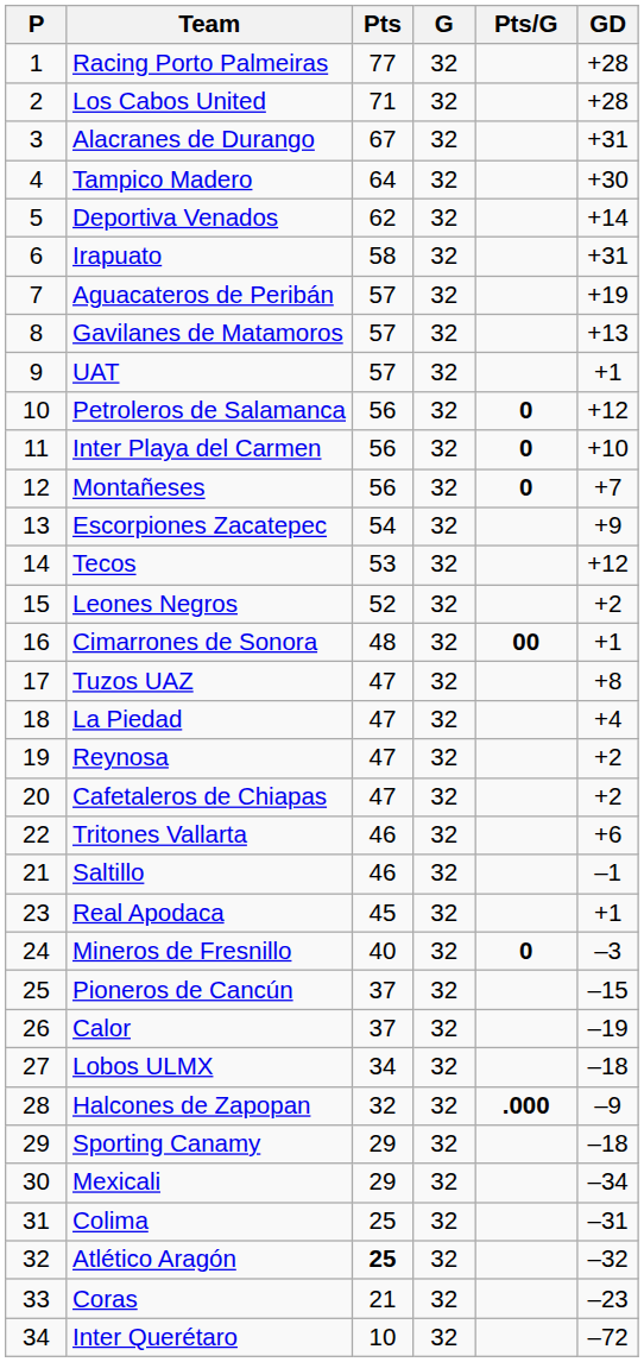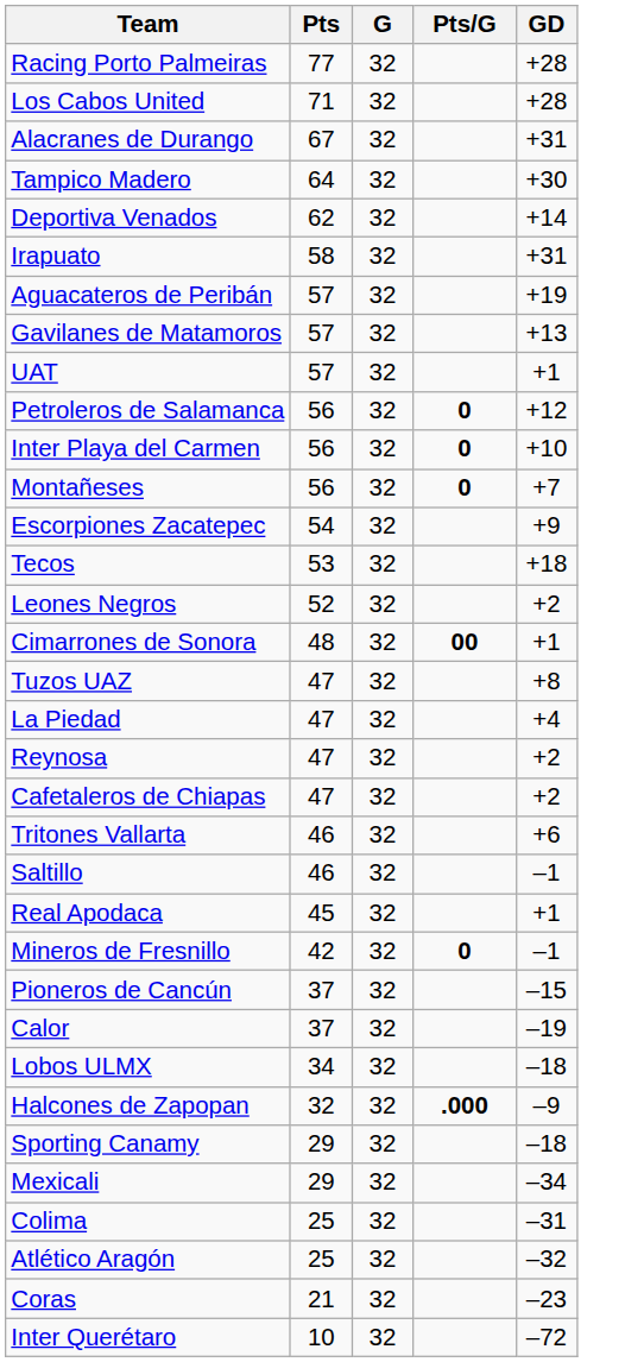 <table class="wikitable" style="text-align: center;">
 <tr>
-<th width=33>P</th>
 <th width=180>Team</th>
 <th width=33>Pts</th>
 <th width=33>G</th>
 <th width=60>Pts/G</th>
 <th width=33>GD</th>
 </tr>
 <tr>
-<td>1</td>
 <td align=left><a href='#'>Racing Porto Palmeiras</a></td>
 <td>77</td>
 <td>32</td>
 <td><strong></strong></td>
 <td>+28</td>
 </tr>
 <tr>
-<td>2</td>
 <td align=left><a href='#'>Los Cabos United</a></td>
 <td>71</td>
 <td>32</td>
 <td><strong></strong></td>
 <td>+28</td>
 </tr>
 <tr>
-<td>3</td>
 <td align=left><a href='#'>Alacranes de Durango</a></td>
 <td>67</td>
 <td>32</td>
 <td><strong></strong></td>
 <td>+31</td>
 </tr>
 <tr>
-<td>4</td>
 <td align=left><a href='#'>Tampico Madero</a></td>
 <td>64</td>
 <td>32</td>
 <td><strong></strong></td>
 <td>+30</td>
 </tr>
 <tr>
-<td>5</td>
 <td align=left><a href='#'>Deportiva Venados</a></td>
 <td>62</td>
 <td>32</td>
 <td><strong></strong></td>
 <td>+14</td>
 </tr>
 <tr>
-<td>6</td>
 <td align=left><a href='#'>Irapuato</a></td>
 <td>58</td>
 <td>32</td>
 <td><strong></strong></td>
 <td>+31</td>
 </tr>
 <tr 5>
-<td>7</td>
 <td align=left><a href='#'>Aguacateros de Peribán</a></td>
 <td>57</td>
 <td>32</td>
 <td><strong></strong></td>
 <td>+19</td>
 </tr>
 <tr>
-<td>8</td>
 <td align=left><a href='#'>Gavilanes de Matamoros</a></td>
 <td>57</td>
 <td>32</td>
 <td><strong></strong></td>
 <td>+13</td>
 </tr>
 <tr>
-<td>9</td>
 <td align=left><a href='#'>UAT</a></td>
 <td>57</td>
 <td>32</td>
 <td><strong></strong></td>
 <td>+1</td>
 </tr>
 <tr>
-<td>10</td>
 <td align=left><a href='#'>Petroleros de Salamanca</a></td>
 <td>56</td>
 <td>32</td>
 <td><strong>0</strong></td>
 <td>+12</td>
 </tr>
 <tr>
-<td>11</td>
 <td align=left><a href='#'>Inter Playa del Carmen</a></td>
 <td>56</td>
 <td>32</td>
 <td><strong>0</strong></td>
 <td>+10</td>
 </tr>
 <tr>
-<td>12</td>
 <td align=left><a href='#'>Montañeses</a></td>
 <td>56</td>
 <td>32</td>
 <td><strong>0</strong></td>
 <td>+7</td>
 </tr>
 <tr>
-<td>13</td>
 <td align=left><a href='#'>Escorpiones Zacatepec</a></td>
 <td>54</td>
 <td>32</td>
 <td><strong></strong></td>
 <td>+9</td>
 </tr>
 <tr>
-<td>14</td>
 <td align=left><a href='#'>Tecos</a></td>
 <td>53</td>
 <td>32</td>
 <td><strong></strong></td>
-<td>+12</td>
+<td>+18</td>
 </tr>
 <tr>
-<td>15</td>
 <td align=left><a href='#'>Leones Negros</a></td>
 <td>52</td>
 <td>32</td>
 <td><strong></strong></td>
 <td>+2</td>
 </tr>
 <tr>
-<td>16</td>
 <td align=left><a href='#'>Cimarrones de Sonora</a></td>
 <td>48</td>
 <td>32</td>
 <td><strong>00</strong></td>
 <td>+1</td>
 </tr>
 <tr>
-<td>17</td>
 <td align=left><a href='#'>Tuzos UAZ</a></td>
 <td>47</td>
 <td>32</td>
 <td><strong></strong></td>
 <td>+8</td>
 </tr>
 <tr>
-<td>18</td>
 <td align=left><a href='#'>La Piedad</a></td>
 <td>47</td>
 <td>32</td>
 <td><strong></strong></td>
 <td>+4</td>
 </tr>
 <tr>
-<td>19</td>
 <td align=left><a href='#'>Reynosa</a></td>
 <td>47</td>
 <td>32</td>
 <td><strong></strong></td>
 <td>+2</td>
 </tr>
 <tr>
-<td>20</td>
 <td align=left><a href='#'>Cafetaleros de Chiapas</a></td>
 <td>47</td>
 <td>32</td>
 <td><strong></strong></td>
 <td>+2</td>
 </tr>
 <tr>
-<td>22</td>
 <td align=left><a href='#'>Tritones Vallarta</a></td>
 <td>46</td>
 <td>32</td>
 <td><strong></strong></td>
 <td>+6</td>
 </tr>
 <tr>
-<td>21</td>
 <td align=left><a href='#'>Saltillo</a></td>
 <td>46</td>
 <td>32</td>
 <td><strong></strong></td>
 <td>–1</td>
 </tr>
 <tr>
-<td>23</td>
 <td align=left><a href='#'>Real Apodaca</a></td>
 <td>45</td>
 <td>32</td>
 <td><strong></strong></td>
 <td>+1</td>
 </tr>
 <tr>
-<td>24</td>
 <td align=left><a href='#'>Mineros de Fresnillo</a></td>
-<td>40</td>
+<td>42</td>
 <td>32</td>
 <td><strong>0</strong></td>
-<td>–3</td>
+<td>–1</td>
 </tr>
 <tr>
-<td>25</td>
 <td align=left><a href='#'>Pioneros de Cancún</a></td>
 <td>37</td>
 <td>32</td>
 <td><strong></strong></td>
 <td>–15</td>
 </tr>
 <tr>
-<td>26</td>
 <td align=left><a href='#'>Calor</a></td>
 <td>37</td>
 <td>32</td>
 <td><strong></strong></td>
 <td>–19</td>
 </tr>
 <tr>
-<td>27</td>
 <td align=left><a href='#'>Lobos ULMX</a></td>
 <td>34</td>
 <td>32</td>
 <td><strong></strong></td>
 <td>–18</td>
 </tr>
 <tr>
-<td>28</td>
 <td align=left><a href='#'>Halcones de Zapopan</a></td>
 <td>32</td>
 <td>32</td>
 <td><strong>.000</strong></td>
 <td>–9</td>
 </tr>
 <tr>
-<td>29</td>
 <td align=left><a href='#'>Sporting Canamy</a></td>
 <td>29</td>
 <td>32</td>
 <td><strong></strong></td>
 <td>–18</td>
 </tr>
 <tr>
-<td>30</td>
 <td align=left><a href='#'>Mexicali</a></td>
 <td>29</td>
 <td>32</td>
 <td><strong></strong></td>
 <td>–34</td>
 </tr>
 <tr>
-<td>31</td>
 <td align=left><a href='#'>Colima</a></td>
 <td>25</td>
 <td>32</td>
 <td><strong></strong></td>
 <td>–31</td>
 </tr>
 <tr>
-<td>32</td>
 <td align=left><a href='#'>Atlético Aragón</a></td>
-<td><strong>25</strong></td>
+<td>25</td>
 <td>32</td>
 <td><strong></strong></td>
 <td>–32</td>
 </tr>
 <tr>
-<td>33</td>
 <td align=left><a href='#'>Coras</a></td>
 <td>21</td>
 <td>32</td>
 <td><strong></strong></td>
 <td>–23</td>
 </tr>
 <tr>
-<td>34</td>
 <td align=left><a href='#'>Inter Querétaro</a></td>
 <td>10</td>
 <td>32</td>
 <td><strong></strong></td>
 <td>–72</td>
 </tr>
 </table>
